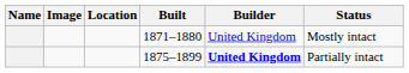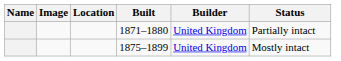 <table class="wikitable sortable">
 <tr>
 <th scope="col">Name</th>
 <th class="unsortable" scope="col">Image</th>
 <th scope="col">Location</th>
 <th scope="col">Built</th>
 <th scope="col" class="unsortable">Builder</th>
 <th scope="col" class="unsortable" style ="width:25%">Status</th>
 </tr>
 <tr>
 <th scope="row"></th>
 <td style="text-align:center;"></td>
 <td></td>
 <td>1871–1880</td>
 <td> <a href='#'>United Kingdom</a></td>
-<td>Mostly intact</td>
+<td>Partially intact</td>
 </tr>
 <tr>
 <th scope="row"></th>
 <td style="text-align:center;"></td>
 <td></td>
 <td>1875–1899</td>
-<td><strong> <a href='#'>United Kingdom</a></strong></td>
-<td>Partially intact</td>
+<td> <a href='#'>United Kingdom</a></td>
+<td>Mostly intact</td>
 </tr>
 </table>
